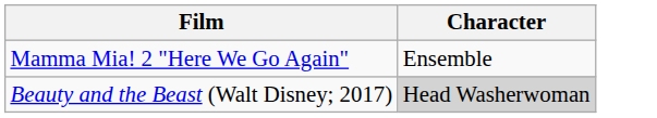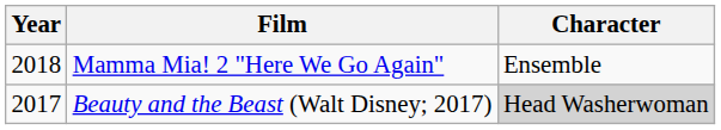 <table class="wikitable" border="1">
 <tr>
+<th>Year</th>
 <th>Film</th>
 <th>Character</th>
 </tr>
 <tr>
+<td>2018</td>
 <td><a href='#'>Mamma Mia! 2 "Here We Go Again"</a></td>
 <td>Ensemble</td>
 </tr>
 <tr>
+<td>2017</td>
 <td><em><a href='#'>Beauty and the Beast</a></em> (Walt Disney; 2017)</td>
 <td style="background: lightgrey;">Head Washerwoman</td>
 </tr>
 </table>
